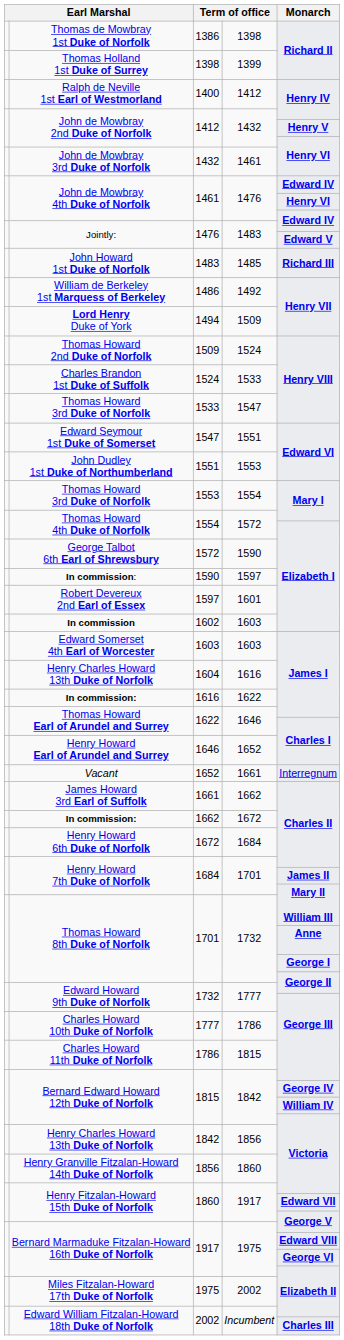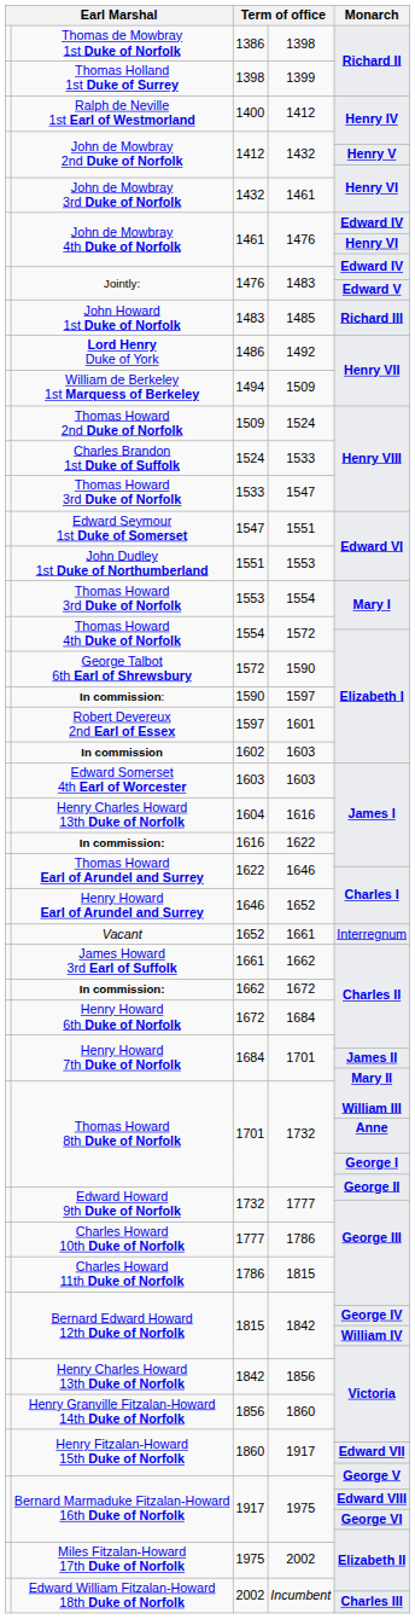 <table class="wikitable" style="text-align:Center">
 <tr>
 <th colspan=2>Earl Marshal</th>
 <th colspan=2>Term of office</th>
 <th>Monarch</th>
 </tr>
 <tr style="height:1em">
 <td></td>
 <td><a href='#'>Thomas de Mowbray<br>1st <strong>Duke of Norfolk</strong></a></td>
 <td>1386</td>
 <td>1398</td>
 <td rowspan=2 style="background:#EAECF0"><a href='#'><strong>Richard II</strong></a><br></td>
 </tr>
 <tr style="height:1em">
 <td></td>
 <td><a href='#'>Thomas Holland<br>1st <strong>Duke of Surrey</strong></a></td>
 <td>1398</td>
 <td>1399</td>
 </tr>
 <tr style="height:1em">
 <td></td>
 <td><a href='#'>Ralph de Neville<br>1st <strong>Earl of Westmorland</strong></a></td>
 <td>1400</td>
 <td>1412</td>
 <td rowspan=2 style="background:#EAECF0"><a href='#'><strong>Henry IV</strong></a><br></td>
 </tr>
 <tr style="height:1em">
 <td rowspan=3></td>
 <td rowspan=3><a href='#'>John de Mowbray<br>2nd <strong>Duke of Norfolk</strong></a></td>
 <td rowspan=3>1412</td>
 <td rowspan=3>1432</td>
 </tr>
 <tr style="height:1em">
 <td style="background:#EAECF0"><a href='#'><strong>Henry V</strong></a></td>
 </tr>
 <tr style="height:1em">
 <td rowspan=2 style="background:#EAECF0"><a href='#'><strong>Henry VI</strong></a><br></td>
 </tr>
 <tr style="height:1em">
 <td></td>
 <td><a href='#'>John de Mowbray<br>3rd <strong>Duke of Norfolk</strong></a></td>
 <td>1432</td>
 <td>1461</td>
 </tr>
 <tr style="height:1em">
 <td rowspan=3></td>
 <td rowspan=3><a href='#'>John de Mowbray<br>4th <strong>Duke of Norfolk</strong></a></td>
 <td rowspan=3>1461</td>
 <td rowspan=3>1476</td>
 <td style="background:#EAECF0"><strong><a href='#'>Edward IV</a></strong></td>
 </tr>
 <tr style="height:1em">
 <td style="background:#EAECF0"><a href='#'><strong>Henry VI</strong></a></td>
 </tr>
 <tr style="height:1em">
 <td rowspan=2 style="background:#EAECF0"><strong><a href='#'>Edward IV</a></strong><br></td>
 </tr>
 <tr style="height:1em">
 <td rowspan=2></td>
 <td rowspan=2 style="font-size:90%;">Jointly:<br></td>
 <td rowspan=2>1476</td>
 <td rowspan=2>1483</td>
 </tr>
 <tr style="height:1em">
 <td style="background:#EAECF0"><strong><a href='#'>Edward V</a></strong><br></td>
 </tr>
 <tr style="height:1em">
 <td></td>
 <td><a href='#'>John Howard<br>1st <strong>Duke of Norfolk</strong></a></td>
 <td>1483</td>
 <td>1485</td>
 <td style="background:#EAECF0"><a href='#'><strong>Richard III</strong></a><br></td>
 </tr>
 <tr style="height:1em">
 <td></td>
-<td><a href='#'>William de Berkeley<br>1st <strong>Marquess of Berkeley</strong></a></td>
+<td><a href='#'><strong>Lord Henry</strong><br>Duke of York</a></td>
 <td>1486</td>
 <td>1492</td>
 <td rowspan=2 style="background:#EAECF0"><a href='#'><strong>Henry VII</strong></a><br></td>
 </tr>
 <tr style="height:1em">
 <td></td>
-<td><a href='#'><strong>Lord Henry</strong><br>Duke of York</a></td>
+<td><a href='#'>William de Berkeley<br>1st <strong>Marquess of Berkeley</strong></a></td>
 <td>1494</td>
 <td>1509</td>
 </tr>
 <tr style="height:1em">
 <td></td>
 <td><a href='#'>Thomas Howard<br>2nd <strong>Duke of Norfolk</strong></a></td>
 <td>1509</td>
 <td>1524</td>
 <td rowspan=3 style="background:#EAECF0"><strong><a href='#'>Henry VIII</a></strong><br></td>
 </tr>
 <tr style="height:1em">
 <td></td>
 <td><a href='#'>Charles Brandon<br>1st <strong>Duke of Suffolk</strong></a></td>
 <td>1524</td>
 <td>1533</td>
 </tr>
 <tr style="height:1em">
 <td></td>
 <td><a href='#'>Thomas Howard<br>3rd <strong>Duke of Norfolk</strong></a></td>
 <td>1533</td>
 <td>1547</td>
 </tr>
 <tr style="height:1em">
 <td></td>
 <td><a href='#'>Edward Seymour<br>1st <strong>Duke of Somerset</strong></a></td>
 <td>1547</td>
 <td>1551</td>
 <td rowspan=2 style="background:#EAECF0"><strong><a href='#'>Edward VI</a></strong><br></td>
 </tr>
 <tr style="height:1em">
 <td></td>
 <td><a href='#'>John Dudley<br>1st <strong>Duke of Northumberland</strong></a></td>
 <td>1551</td>
 <td>1553</td>
 </tr>
 <tr style="height:1em">
 <td></td>
 <td><a href='#'>Thomas Howard<br>3rd <strong>Duke of Norfolk</strong></a></td>
 <td>1553</td>
 <td>1554</td>
 <td rowspan=2 style="background:#EAECF0"><a href='#'><strong>Mary I</strong></a><br></td>
 </tr>
 <tr style="height:1em">
 <td rowspan=2></td>
 <td rowspan=2><a href='#'>Thomas Howard<br>4th <strong>Duke of Norfolk</strong></a></td>
 <td rowspan=2>1554</td>
 <td rowspan=2>1572</td>
 </tr>
 <tr style="height:1em">
 <td rowspan=5 style="background:#EAECF0"><strong><a href='#'>Elizabeth I</a></strong><br></td>
 </tr>
 <tr style="height:1em">
 <td></td>
 <td><a href='#'>George Talbot<br>6th <strong>Earl of Shrewsbury</strong></a></td>
 <td>1572</td>
 <td>1590</td>
 </tr>
 <tr style="height:1em">
 <td></td>
 <td style="font-size:90%;"><strong>In commission</strong>:<br></td>
 <td>1590</td>
 <td>1597</td>
 </tr>
 <tr style="height:1em">
 <td></td>
 <td><a href='#'>Robert Devereux<br>2nd <strong>Earl of Essex</strong></a></td>
 <td>1597</td>
 <td>1601</td>
 </tr>
 <tr style="height:1em">
 <td></td>
 <td style="font-size:90%;"><strong>In commission</strong></td>
 <td>1602</td>
 <td>1603</td>
 </tr>
 <tr style="height:1em">
 <td></td>
 <td><a href='#'>Edward Somerset<br>4th <strong>Earl of Worcester</strong></a></td>
 <td>1603</td>
 <td>1603</td>
 <td rowspan=4 style="background:#EAECF0"><a href='#'><strong>James I</strong></a><br></td>
 </tr>
 <tr style="height:1em">
 <td></td>
 <td><a href='#'>Henry Charles Howard<br>13th <strong>Duke of Norfolk</strong></a></td>
 <td>1604</td>
 <td>1616</td>
 </tr>
 <tr style="height:1em">
 <td></td>
 <td style="font-size:90%;"><strong>In commission:</strong></td>
 <td>1616</td>
 <td>1622</td>
 </tr>
 <tr style="height:1em">
 <td rowspan=2></td>
 <td rowspan=2><a href='#'>Thomas Howard<br><strong>Earl of Arundel and Surrey</strong></a></td>
 <td rowspan=2>1622</td>
 <td rowspan=2>1646</td>
 </tr>
 <tr style="height:1em">
 <td rowspan=2 style="background:#EAECF0"><a href='#'><strong>Charles I</strong></a><br></td>
 </tr>
 <tr style="height:1em">
 <td></td>
 <td><a href='#'>Henry Howard<br><strong>Earl of Arundel and Surrey</strong></a></td>
 <td>1646</td>
 <td>1652</td>
 </tr>
 <tr style="height:1em">
 <td></td>
 <td><em>Vacant</em></td>
 <td>1652</td>
 <td>1661</td>
 <td style="background:#EAECF0"><a href='#'>Interregnum</a><br></td>
 </tr>
 <tr style="height:1em">
 <td></td>
 <td><a href='#'>James Howard<br>3rd <strong>Earl of Suffolk</strong></a></td>
 <td>1661</td>
 <td>1662</td>
 <td rowspan=4 style="background:#EAECF0"><a href='#'><strong>Charles II</strong></a><br></td>
 </tr>
 <tr style="height:1em">
 <td></td>
 <td style="font-size:90%;"><strong>In commission:</strong><br></td>
 <td>1662</td>
 <td>1672</td>
 </tr>
 <tr style="height:1em">
 <td></td>
 <td><a href='#'>Henry Howard<br>6th <strong>Duke of Norfolk</strong></a></td>
 <td>1672</td>
 <td>1684</td>
 </tr>
 <tr style="height:1em">
 <td rowspan=3></td>
 <td rowspan=3><a href='#'>Henry Howard<br>7th <strong>Duke of Norfolk</strong></a></td>
 <td rowspan=3>1684</td>
 <td rowspan=3>1701</td>
 </tr>
 <tr style="height:1em">
 <td style="background:#EAECF0"><a href='#'><strong>James II</strong></a><br></td>
 </tr>
 <tr style="height:1em">
 <td rowspan=2 style="background:#EAECF0"><strong><a href='#'>Mary II</a></strong><br><br><a href='#'><strong>William III</strong></a><br></td>
 </tr>
 <tr style="height:1em">
 <td rowspan=4></td>
 <td rowspan=4><a href='#'>Thomas Howard<br>8th <strong>Duke of Norfolk</strong></a></td>
 <td rowspan=4>1701</td>
 <td rowspan=4>1732</td>
 </tr>
 <tr style="height:1em">
 <td style="background:#EAECF0"><a href='#'><strong>Anne</strong></a><br><br></td>
 </tr>
 <tr style="height:1em">
 <td style="background:#EAECF0"><a href='#'><strong>George I</strong></a><br></td>
 </tr>
 <tr style="height:1em">
 <td rowspan=2 style="background:#EAECF0"><a href='#'><strong>George II</strong></a><br></td>
 </tr>
 <tr style="height:1em">
 <td rowspan=2></td>
 <td rowspan=2><a href='#'>Edward Howard<br>9th <strong>Duke of Norfolk</strong></a></td>
 <td rowspan=2>1732</td>
 <td rowspan=2>1777</td>
 </tr>
 <tr style="height:1em">
 <td rowspan=4 style="background:#EAECF0"><strong><a href='#'>George III</a></strong><br><br><br></td>
 </tr>
 <tr style="height:1em">
 <td></td>
 <td><a href='#'>Charles Howard<br>10th <strong>Duke of Norfolk</strong></a></td>
 <td>1777</td>
 <td>1786</td>
 </tr>
 <tr style="height:1em">
 <td></td>
 <td><a href='#'>Charles Howard<br>11th <strong>Duke of Norfolk</strong></a></td>
 <td>1786</td>
 <td>1815</td>
 </tr>
 <tr style="height:1em">
 <td rowspan=4></td>
 <td rowspan=4><a href='#'>Bernard Edward Howard<br>12th <strong>Duke of Norfolk</strong></a></td>
 <td rowspan=4>1815</td>
 <td rowspan=4>1842</td>
 </tr>
 <tr style="height:1em">
 <td style="background:#EAECF0"><strong><a href='#'>George IV</a></strong><br></td>
 </tr>
 <tr style="height:1em">
 <td style="background:#EAECF0"><strong><a href='#'>William IV</a></strong><br></td>
 </tr>
 <tr style="height:1em">
 <td rowspan=4 style="background:#EAECF0"><a href='#'><strong>Victoria</strong></a><br></td>
 </tr>
 <tr style="height:1em">
 <td></td>
 <td><a href='#'>Henry Charles Howard<br>13th <strong>Duke of Norfolk</strong></a></td>
 <td>1842</td>
 <td>1856</td>
 </tr>
 <tr style="height:1em">
 <td></td>
 <td><a href='#'>Henry Granville Fitzalan-Howard<br>14th <strong>Duke of Norfolk</strong></a></td>
 <td>1856</td>
 <td>1860</td>
 </tr>
 <tr style="height:1em">
 <td rowspan=3></td>
 <td rowspan=3><a href='#'>Henry Fitzalan-Howard<br>15th <strong>Duke of Norfolk</strong></a></td>
 <td rowspan=3>1860</td>
 <td rowspan=3>1917</td>
 </tr>
 <tr style="height:1em">
 <td style="background:#EAECF0"><strong><a href='#'>Edward VII</a></strong><br></td>
 </tr>
 <tr style="height:1em">
 <td rowspan=2 style="background:#EAECF0"><strong><a href='#'>George V</a></strong><br></td>
 </tr>
 <tr style="height:1em">
 <td rowspan=4></td>
 <td rowspan=4><a href='#'>Bernard Marmaduke Fitzalan-Howard<br>16th <strong>Duke of Norfolk</strong></a></td>
 <td rowspan=4>1917</td>
 <td rowspan=4>1975</td>
 </tr>
 <tr style="height:1em">
 <td style="background:#EAECF0"><strong><a href='#'>Edward VIII</a></strong><br></td>
 </tr>
 <tr style="height:1em">
 <td style="background:#EAECF0"><strong><a href='#'>George VI</a></strong><br></td>
 </tr>
 <tr style="height:1em">
 <td rowspan=3 style="background:#EAECF0"><strong><a href='#'>Elizabeth II</a></strong><br></td>
 </tr>
 <tr style="height:1em">
 <td></td>
 <td><a href='#'>Miles Fitzalan-Howard<br>17th <strong>Duke of Norfolk</strong></a></td>
 <td>1975</td>
 <td>2002</td>
 </tr>
 <tr style="height:1em">
 <td rowspan=2></td>
 <td rowspan=2><a href='#'>Edward William Fitzalan-Howard<br>18th <strong>Duke of Norfolk</strong></a></td>
 <td rowspan=2>2002</td>
 <td rowspan=2><em>Incumbent</em></td>
 </tr>
 <tr style="height:1em">
 <td style="background:#EAECF0"><strong><a href='#'>Charles III</a></strong><br></td>
 </tr>
 </table>
